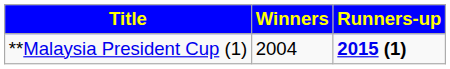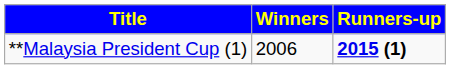 <table class="wikitable">
 <tr>
 <th style="background:blue; color:yellow; text-align:center;">Title</th>
 <th style="background:blue; color:yellow; text-align:center;">Winners</th>
 <th style="background:blue; color:yellow; text-align:center;">Runners-up</th>
 </tr>
 <tr>
 <td VAlign=Top>**<a href='#'>Malaysia President Cup</a> (1)</td>
-<td VAlign=Top>2004</td>
+<td VAlign=Top>2006</td>
 <td VAlign=Top><strong><a href='#'>2015</a> (1)</strong></td>
 </tr>
 </table>
